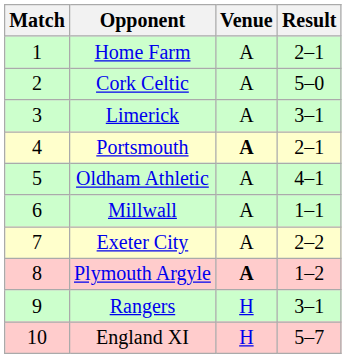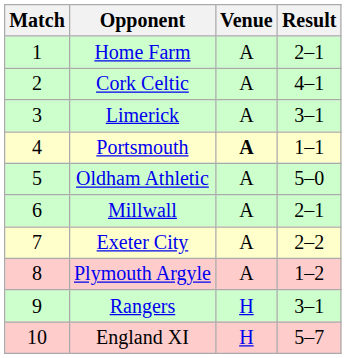 <table class="wikitable" style="font-size:100%; text-align:center">
 <tr>
 <th>Match</th>
 <th>Opponent</th>
 <th>Venue</th>
 <th>Result</th>
 </tr>
 <tr style="background: #CCFFCC;">
 <td align="center">1</td>
 <td><a href='#'>Home Farm</a></td>
 <td>A</td>
 <td>2–1</td>
 </tr>
 <tr style="background: #CCFFCC;">
 <td align="center">2</td>
 <td><a href='#'>Cork Celtic</a></td>
 <td>A</td>
-<td>5–0</td>
+<td>4–1</td>
 </tr>
 <tr style="background: #CCFFCC;">
 <td align="center">3</td>
 <td><a href='#'>Limerick</a></td>
 <td>A</td>
 <td>3–1</td>
 </tr>
 <tr style="background: #FFFFCC;">
 <td align="center">4</td>
 <td><a href='#'>Portsmouth</a></td>
 <td><strong>A</strong></td>
-<td>2–1</td>
+<td>1–1</td>
 </tr>
 <tr style="background: #CCFFCC;">
 <td align="center">5</td>
 <td><a href='#'>Oldham Athletic</a></td>
 <td>A</td>
-<td>4–1</td>
+<td>5–0</td>
 </tr>
 <tr style="background: #CCFFCC;">
 <td align="center">6</td>
 <td><a href='#'>Millwall</a></td>
 <td>A</td>
-<td>1–1</td>
+<td>2–1</td>
 </tr>
 <tr style="background: #FFFFCC;">
 <td align="center">7</td>
 <td><a href='#'>Exeter City</a></td>
 <td>A</td>
 <td>2–2</td>
 </tr>
 <tr style="background: #FFCCCC;">
 <td align="center">8</td>
 <td><a href='#'>Plymouth Argyle</a></td>
-<td><strong>A</strong></td>
+<td>A</td>
 <td>1–2</td>
 </tr>
 <tr style="background: #CCFFCC;">
 <td align="center">9</td>
 <td><a href='#'>Rangers</a></td>
 <td><a href='#'>H</a></td>
 <td>3–1</td>
 </tr>
 <tr style="background: #FFCCCC;">
 <td align="center">10</td>
 <td>England XI</td>
 <td><a href='#'>H</a></td>
 <td>5–7</td>
 </tr>
 </table>
